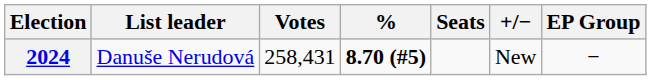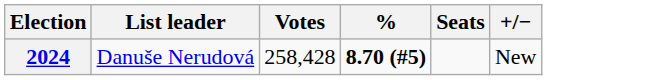 <table class="wikitable" style=text-align:center;">
 <tr>
 <th>Election</th>
 <th>List leader</th>
 <th>Votes</th>
 <th>%</th>
 <th>Seats</th>
 <th>+/−</th>
-<th>EP Group</th>
 </tr>
 <tr>
 <th><a href='#'>2024</a></th>
 <td><a href='#'>Danuše Nerudová</a></td>
-<td>258,431</td>
+<td>258,428</td>
 <td><strong>8.70 (#5)</strong></td>
 <td></td>
 <td>New</td>
-<td>−</td>
 </tr>
 </table>
